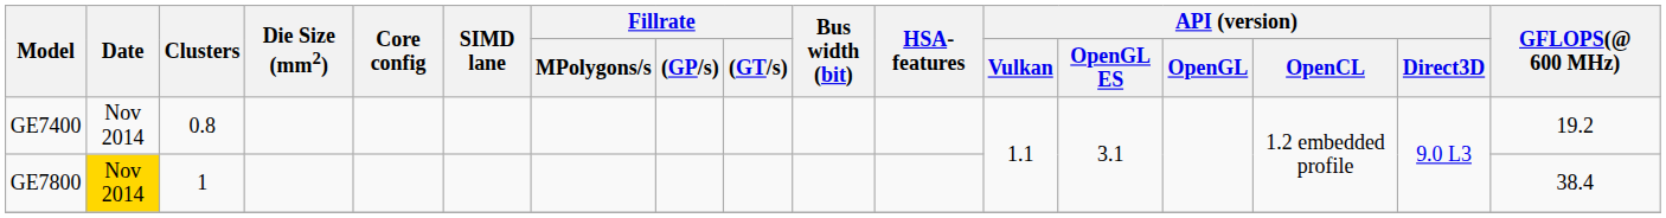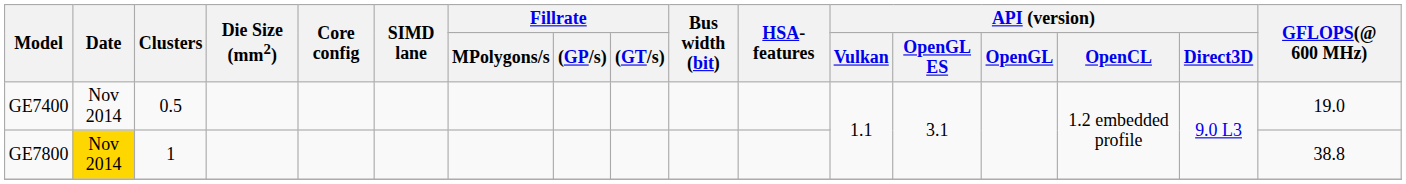 <table class="wikitable" style="text-align: center;">
 <tr>
 <th rowspan=2>Model</th>
 <th rowspan=2>Date</th>
 <th rowspan=2>Clusters</th>
 <th rowspan=2>Die Size (mm<sup>2</sup>)</th>
 <th rowspan=2>Core config</th>
 <th rowspan=2>SIMD lane</th>
 <th colspan=3><a href='#'>Fillrate</a></th>
 <th rowspan=2>Bus width<br>(<a href='#'>bit</a>)</th>
 <th rowspan=2><a href='#'>HSA</a>-features</th>
 <th colspan=5><a href='#'>API</a> (version)</th>
 <th rowspan="2"><a href='#'>GFLOPS</a>(@ 600 MHz)</th>
 </tr>
 <tr>
 <th>MPolygons/s</th>
 <th>(<a href='#'>GP</a>/s)</th>
 <th>(<a href='#'>GT</a>/s)</th>
 <th><a href='#'>Vulkan</a></th>
 <th><a href='#'>OpenGL ES</a></th>
 <th><a href='#'>OpenGL</a></th>
 <th><a href='#'>OpenCL</a></th>
 <th><a href='#'>Direct3D</a></th>
 </tr>
 <tr>
 <td>GE7400</td>
 <td>Nov 2014</td>
-<td>0.8</td>
+<td>0.5</td>
 <td></td>
 <td></td>
 <td></td>
 <td></td>
 <td></td>
 <td></td>
 <td></td>
 <td></td>
 <td rowspan="2">1.1</td>
 <td rowspan="2">3.1</td>
 <td rowspan="2"></td>
 <td rowspan="2">1.2 embedded profile</td>
 <td rowspan="2"><a href='#'>9.0 L3</a></td>
-<td>19.2</td>
+<td>19.0</td>
 </tr>
 <tr>
 <td>GE7800</td>
 <td style="background: gold;">Nov 2014</td>
 <td>1</td>
 <td></td>
 <td></td>
 <td></td>
 <td></td>
 <td></td>
 <td></td>
 <td></td>
 <td></td>
-<td>38.4</td>
+<td>38.8</td>
 </tr>
 <tr>
 </tr>
 </table>
